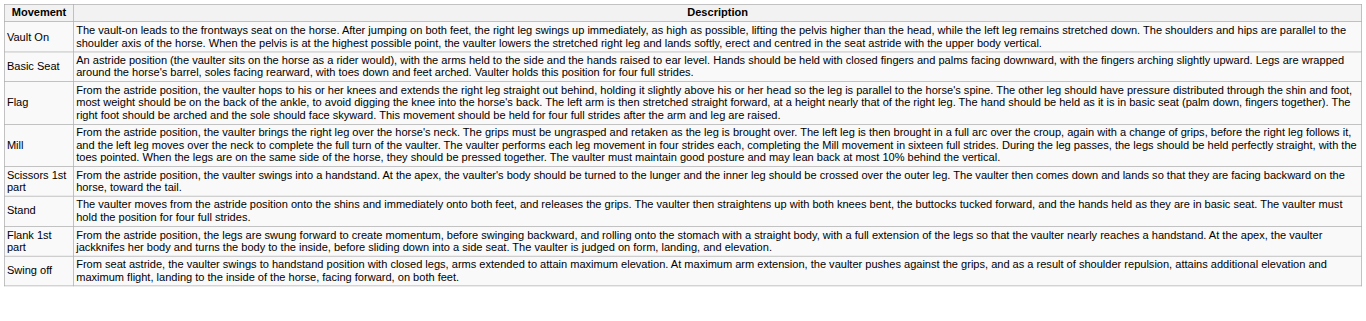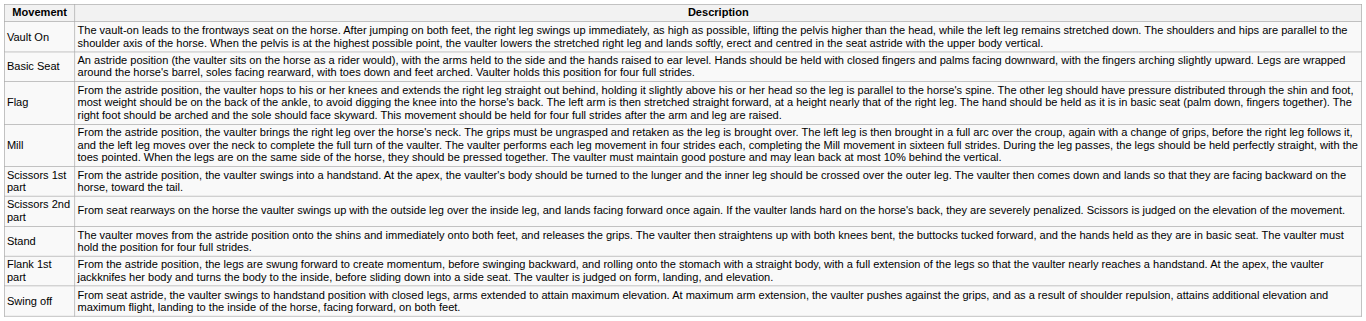 <table class="wikitable">
 <tr>
 <th>Movement</th>
 <th>Description</th>
 </tr>
 <tr>
 <td>Vault On</td>
 <td>The vault-on leads to the frontways seat on the horse. After jumping on both feet, the right leg swings up immediately, as high as possible, lifting the pelvis higher than the head, while the left leg remains stretched down. The shoulders and hips are parallel to the shoulder axis of the horse. When the pelvis is at the highest possible point, the vaulter lowers the stretched right leg and lands softly, erect and centred in the seat astride with the upper body vertical.</td>
 </tr>
 <tr>
 <td>Basic Seat</td>
 <td>An astride position (the vaulter sits on the horse as a rider would), with the arms held to the side and the hands raised to ear level. Hands should be held with closed fingers and palms facing downward, with the fingers arching slightly upward. Legs are wrapped around the horse's barrel, soles facing rearward, with toes down and feet arched. Vaulter holds this position for four full strides.</td>
 </tr>
 <tr>
 <td>Flag</td>
 <td>From the astride position, the vaulter hops to his or her knees and extends the right leg straight out behind, holding it slightly above his or her head so the leg is parallel to the horse's spine. The other leg should have pressure distributed through the shin and foot, most weight should be on the back of the ankle, to avoid digging the knee into the horse's back. The left arm is then stretched straight forward, at a height nearly that of the right leg. The hand should be held as it is in basic seat (palm down, fingers together). The right foot should be arched and the sole should face skyward. This movement should be held for four full strides after the arm and leg are raised.</td>
 </tr>
 <tr>
 <td>Mill</td>
 <td>From the astride position, the vaulter brings the right leg over the horse's neck. The grips must be ungrasped and retaken as the leg is brought over. The left leg is then brought in a full arc over the croup, again with a change of grips, before the right leg follows it, and the left leg moves over the neck to complete the full turn of the vaulter. The vaulter performs each leg movement in four strides each, completing the Mill movement in sixteen full strides. During the leg passes, the legs should be held perfectly straight, with the toes pointed. When the legs are on the same side of the horse, they should be pressed together. The vaulter must maintain good posture and may lean back at most 10% behind the vertical.</td>
 </tr>
 <tr>
 <td>Scissors 1st part</td>
 <td>From the astride position, the vaulter swings into a handstand. At the apex, the vaulter's body should be turned to the lunger and the inner leg should be crossed over the outer leg. The vaulter then comes down and lands so that they are facing backward on the horse, toward the tail.</td>
 </tr>
 <tr>
+<td>Scissors 2nd part</td>
+<td>From seat rearways on the horse the vaulter swings up with the outside leg over the inside leg, and lands facing forward once again. If the vaulter lands hard on the horse's back, they are severely penalized. Scissors is judged on the elevation of the movement.</td>
+</tr>
+<tr>
 <td>Stand</td>
 <td>The vaulter moves from the astride position onto the shins and immediately onto both feet, and releases the grips. The vaulter then straightens up with both knees bent, the buttocks tucked forward, and the hands held as they are in basic seat. The vaulter must hold the position for four full strides. </td>
 </tr>
 <tr>
 <td>Flank 1st part</td>
 <td>From the astride position, the legs are swung forward to create momentum, before swinging backward, and rolling onto the stomach with a straight body, with a full extension of the legs so that the vaulter nearly reaches a handstand. At the apex, the vaulter jackknifes her body and turns the body to the inside, before sliding down into a side seat. The vaulter is judged on form, landing, and elevation.</td>
 </tr>
 <tr>
 <td>Swing off</td>
 <td>From seat astride, the vaulter swings to handstand position with closed legs, arms extended to attain maximum elevation. At maximum arm extension, the vaulter pushes against the grips, and as a result of shoulder repulsion, attains additional elevation and maximum flight, landing to the inside of the horse, facing forward, on both feet.</td>
 </tr>
 </table>
